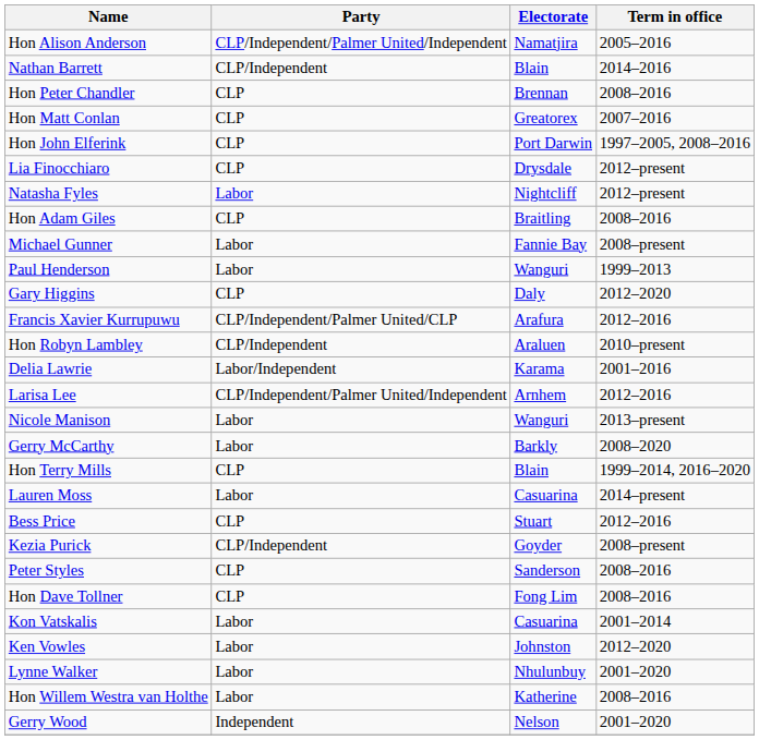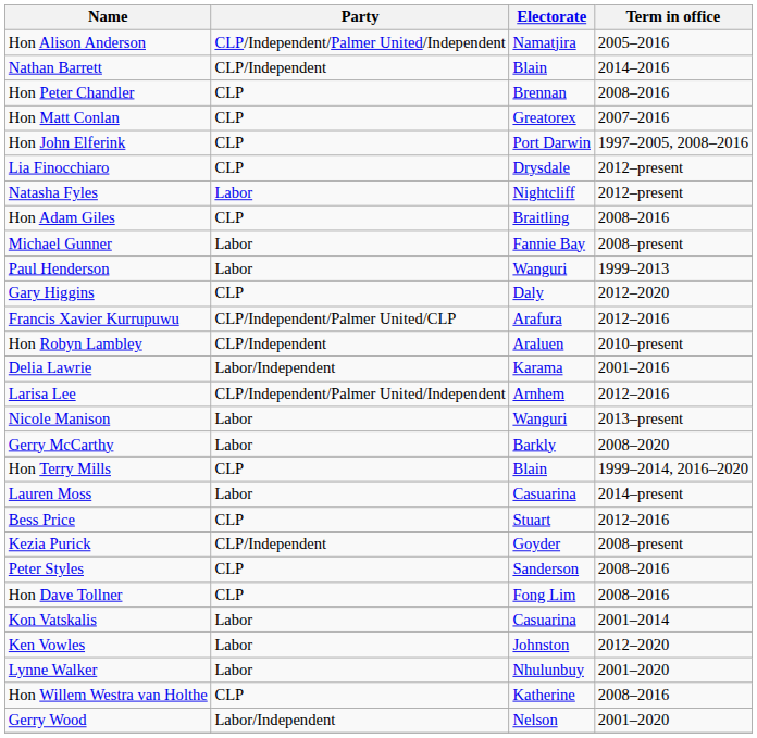 <table class="wikitable sortable">
 <tr>
 <th>Name</th>
 <th>Party</th>
 <th><a href='#'>Electorate</a></th>
 <th>Term in office</th>
 </tr>
 <tr>
 <td>Hon <a href='#'>Alison Anderson</a></td>
 <td><a href='#'>CLP</a>/Independent/<a href='#'>Palmer United</a>/Independent</td>
 <td><a href='#'>Namatjira</a></td>
 <td>2005–2016</td>
 </tr>
 <tr>
 <td><a href='#'>Nathan Barrett</a></td>
 <td>CLP/Independent</td>
 <td><a href='#'>Blain</a></td>
 <td>2014–2016</td>
 </tr>
 <tr>
 <td>Hon <a href='#'>Peter Chandler</a></td>
 <td>CLP</td>
 <td><a href='#'>Brennan</a></td>
 <td>2008–2016</td>
 </tr>
 <tr>
 <td>Hon <a href='#'>Matt Conlan</a></td>
 <td>CLP</td>
 <td><a href='#'>Greatorex</a></td>
 <td>2007–2016</td>
 </tr>
 <tr>
 <td>Hon <a href='#'>John Elferink</a></td>
 <td>CLP</td>
 <td><a href='#'>Port Darwin</a></td>
 <td>1997–2005, 2008–2016</td>
 </tr>
 <tr>
 <td><a href='#'>Lia Finocchiaro</a></td>
 <td>CLP</td>
 <td><a href='#'>Drysdale</a></td>
 <td>2012–present</td>
 </tr>
 <tr>
 <td><a href='#'>Natasha Fyles</a></td>
 <td><a href='#'>Labor</a></td>
 <td><a href='#'>Nightcliff</a></td>
 <td>2012–present</td>
 </tr>
 <tr>
 <td>Hon <a href='#'>Adam Giles</a></td>
 <td>CLP</td>
 <td><a href='#'>Braitling</a></td>
 <td>2008–2016</td>
 </tr>
 <tr>
 <td><a href='#'>Michael Gunner</a></td>
 <td>Labor</td>
 <td><a href='#'>Fannie Bay</a></td>
 <td>2008–present</td>
 </tr>
 <tr>
 <td><a href='#'>Paul Henderson</a></td>
 <td>Labor</td>
 <td><a href='#'>Wanguri</a></td>
 <td>1999–2013</td>
 </tr>
 <tr>
 <td><a href='#'>Gary Higgins</a></td>
 <td>CLP</td>
 <td><a href='#'>Daly</a></td>
 <td>2012–2020</td>
 </tr>
 <tr>
 <td><a href='#'>Francis Xavier Kurrupuwu</a></td>
 <td>CLP/Independent/Palmer United/CLP</td>
 <td><a href='#'>Arafura</a></td>
 <td>2012–2016</td>
 </tr>
 <tr>
 <td>Hon <a href='#'>Robyn Lambley</a></td>
 <td>CLP/Independent</td>
 <td><a href='#'>Araluen</a></td>
 <td>2010–present</td>
 </tr>
 <tr>
 <td><a href='#'>Delia Lawrie</a></td>
 <td>Labor/Independent </td>
 <td><a href='#'>Karama</a></td>
 <td>2001–2016</td>
 </tr>
 <tr>
 <td><a href='#'>Larisa Lee</a></td>
 <td>CLP/Independent/Palmer United/Independent</td>
 <td><a href='#'>Arnhem</a></td>
 <td>2012–2016</td>
 </tr>
 <tr>
 <td><a href='#'>Nicole Manison</a></td>
 <td>Labor</td>
 <td><a href='#'>Wanguri</a></td>
 <td>2013–present</td>
 </tr>
 <tr>
 <td><a href='#'>Gerry McCarthy</a></td>
 <td>Labor</td>
 <td><a href='#'>Barkly</a></td>
 <td>2008–2020</td>
 </tr>
 <tr>
 <td>Hon <a href='#'>Terry Mills</a></td>
 <td>CLP</td>
 <td><a href='#'>Blain</a></td>
 <td>1999–2014, 2016–2020</td>
 </tr>
 <tr>
 <td><a href='#'>Lauren Moss</a> </td>
 <td>Labor</td>
 <td><a href='#'>Casuarina</a></td>
 <td>2014–present</td>
 </tr>
 <tr>
 <td><a href='#'>Bess Price</a></td>
 <td>CLP</td>
 <td><a href='#'>Stuart</a></td>
 <td>2012–2016</td>
 </tr>
 <tr>
 <td><a href='#'>Kezia Purick</a></td>
 <td>CLP/Independent</td>
 <td><a href='#'>Goyder</a></td>
 <td>2008–present</td>
 </tr>
 <tr>
 <td><a href='#'>Peter Styles</a></td>
 <td>CLP</td>
 <td><a href='#'>Sanderson</a></td>
 <td>2008–2016</td>
 </tr>
 <tr>
 <td>Hon <a href='#'>Dave Tollner</a></td>
 <td>CLP</td>
 <td><a href='#'>Fong Lim</a></td>
 <td>2008–2016</td>
 </tr>
 <tr>
 <td><a href='#'>Kon Vatskalis</a> </td>
 <td>Labor</td>
 <td><a href='#'>Casuarina</a></td>
 <td>2001–2014</td>
 </tr>
 <tr>
 <td><a href='#'>Ken Vowles</a></td>
 <td>Labor</td>
 <td><a href='#'>Johnston</a></td>
 <td>2012–2020</td>
 </tr>
 <tr>
 <td><a href='#'>Lynne Walker</a></td>
 <td>Labor</td>
 <td><a href='#'>Nhulunbuy</a></td>
 <td>2001–2020</td>
 </tr>
 <tr>
 <td>Hon <a href='#'>Willem Westra van Holthe</a></td>
-<td>Labor</td>
+<td>CLP</td>
 <td><a href='#'>Katherine</a></td>
 <td>2008–2016</td>
 </tr>
 <tr>
 <td><a href='#'>Gerry Wood</a></td>
-<td>Independent</td>
+<td>Labor/Independent </td>
 <td><a href='#'>Nelson</a></td>
 <td>2001–2020</td>
 </tr>
 <tr>
 </tr>
 </table>
